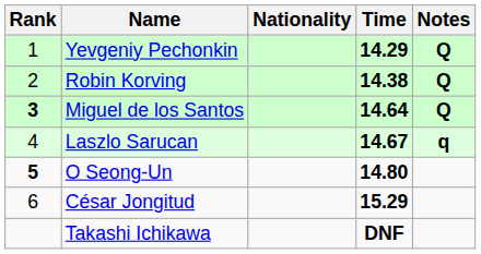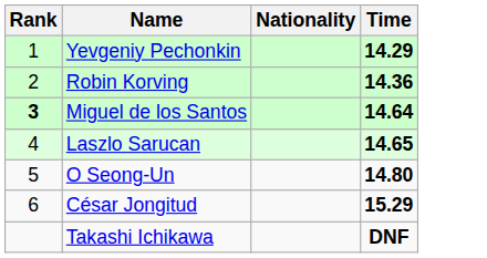 <table class="wikitable sortable" style="text-align:center">
 <tr>
 <th>Rank</th>
 <th>Name</th>
 <th>Nationality</th>
 <th>Time</th>
-<th>Notes</th>
 </tr>
 <tr bgcolor=ccffcc>
 <td>1</td>
 <td align=left><a href='#'>Yevgeniy Pechonkin</a></td>
 <td align=left></td>
 <td><strong>14.29</strong></td>
-<td><strong>Q</strong></td>
 </tr>
 <tr bgcolor=ccffcc>
 <td>2</td>
 <td align=left><a href='#'>Robin Korving</a></td>
 <td align=left></td>
-<td><strong>14.38</strong></td>
-<td><strong>Q</strong></td>
+<td><strong>14.36</strong></td>
 </tr>
 <tr bgcolor=ccffcc>
 <td><strong>3</strong></td>
 <td align=left><a href='#'>Miguel de los Santos</a></td>
 <td align=left></td>
 <td><strong>14.64</strong></td>
-<td><strong>Q</strong></td>
 </tr>
 <tr bgcolor=ddffdd>
 <td>4</td>
 <td align=left><a href='#'>Laszlo Sarucan</a></td>
 <td align=left></td>
-<td><strong>14.67</strong></td>
-<td><strong>q</strong></td>
+<td><strong>14.65</strong></td>
 </tr>
 <tr>
-<td><strong>5</strong></td>
+<td>5</td>
 <td align=left><a href='#'>O Seong-Un</a></td>
 <td align=left></td>
 <td><strong>14.80</strong></td>
-<td></td>
 </tr>
 <tr>
 <td>6</td>
 <td align=left><a href='#'>César Jongitud</a></td>
 <td align=left></td>
 <td><strong>15.29</strong></td>
-<td></td>
 </tr>
 <tr>
 <td></td>
 <td align=left><a href='#'>Takashi Ichikawa</a></td>
 <td align=left></td>
 <td><strong>DNF</strong></td>
-<td></td>
 </tr>
 </table>
